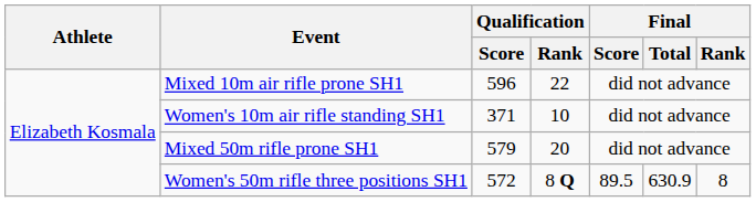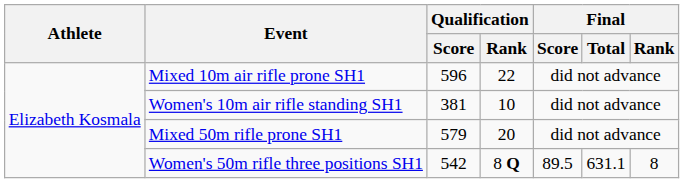 <table class=wikitable style="font-size:90%">
 <tr>
 <th rowspan="2">Athlete</th>
 <th rowspan="2">Event</th>
 <th colspan="2">Qualification</th>
 <th colspan="3">Final</th>
 </tr>
 <tr>
 <th>Score</th>
 <th>Rank</th>
 <th>Score</th>
 <th>Total</th>
 <th>Rank</th>
 </tr>
 <tr>
 <td rowspan="4"><a href='#'>Elizabeth Kosmala</a></td>
 <td><a href='#'>Mixed 10m air rifle prone SH1</a></td>
 <td align=center>596</td>
 <td align=center>22</td>
 <td align=center colspan="3">did not advance</td>
 </tr>
 <tr>
 <td><a href='#'>Women's 10m air rifle standing SH1</a></td>
-<td align=center>371</td>
+<td align=center>381</td>
 <td align=center>10</td>
 <td align=center colspan="3">did not advance</td>
 </tr>
 <tr>
 <td><a href='#'>Mixed 50m rifle prone SH1</a></td>
 <td align=center>579</td>
 <td align=center>20</td>
 <td align=center colspan="3">did not advance</td>
 </tr>
 <tr>
 <td><a href='#'>Women's 50m rifle three positions SH1</a></td>
-<td align=center>572</td>
+<td align=center>542</td>
 <td align=center>8 <strong>Q</strong></td>
 <td align=center>89.5</td>
-<td align=center>630.9</td>
+<td align=center>631.1</td>
 <td align=center>8</td>
 </tr>
 </table>
